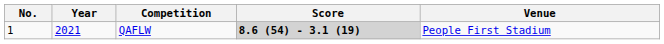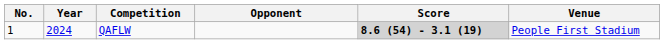 <table class="wikitable sortable" width=800px>
 <tr>
 <th width=6%>No.</th>
 <th width=8%>Year</th>
 <th width=15%>Competition</th>
+<th width=25%>Opponent</th>
 <th width=23%>Score</th>
 <th width=30%>Venue</th>
 </tr>
 <tr>
 <td>1</td>
-<td><a href='#'>2021</a></td>
+<td><a href='#'>2024</a></td>
 <td><a href='#'>QAFLW</a></td>
+<td></td>
 <td style="background: lightgrey;"><strong>8.6 (54) - 3.1 (19)</strong></td>
 <td><a href='#'>People First Stadium</a></td>
 </tr>
 </table>
